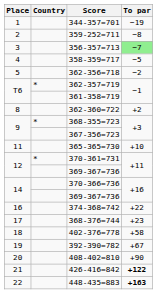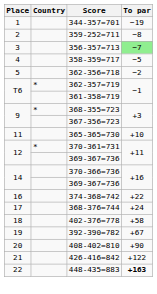 <table class="wikitable" style="font-size:95%;">
 <tr>
 <th>Place</th>
 <th>Country</th>
 <th>Score</th>
 <th>To par</th>
 </tr>
 <tr>
 <td align=center>1</td>
 <td></td>
 <td>344-357=701</td>
 <td align=center>−19</td>
 </tr>
 <tr>
 <td align=center>2</td>
 <td></td>
 <td>359-252=711</td>
 <td align=center>−8</td>
 </tr>
 <tr>
 <td align=center>3</td>
 <td></td>
 <td>356-357=713</td>
 <td align=center style="background: lightgreen;">−7</td>
 </tr>
 <tr>
 <td align=center>4</td>
 <td></td>
 <td>358-359=717</td>
 <td align=center>−5</td>
 </tr>
 <tr>
 <td align=center>5</td>
 <td></td>
 <td>362-356=718</td>
 <td align=center>−2</td>
 </tr>
 <tr>
 <td rowspan="2" align="center">T6</td>
 <td> *</td>
 <td>362-357=719</td>
 <td rowspan="2" align="center">−1</td>
 </tr>
 <tr>
 <td></td>
 <td>361-358=719</td>
 </tr>
 <tr>
-<td align="center">8</td>
-<td></td>
-<td>362-360=722</td>
-<td align="center">+2</td>
-</tr>
-<tr>
 <td rowspan="2" align="center">9</td>
 <td> *</td>
 <td>368-355=723</td>
 <td rowspan="2" align="center">+3</td>
 </tr>
 <tr>
 <td></td>
 <td>367-356=723</td>
 </tr>
 <tr>
 <td align="center">11</td>
 <td></td>
 <td>365-365=730</td>
 <td align="center">+10</td>
 </tr>
 <tr>
 <td rowspan="2" align="center">12</td>
 <td> *</td>
 <td>370-361=731</td>
 <td rowspan="2" align="center">+11</td>
 </tr>
 <tr>
 <td></td>
 <td>369-367=736</td>
 </tr>
 <tr>
 <td rowspan="2" align="center">14</td>
 <td></td>
 <td>370-366=736</td>
 <td rowspan="2" align="center">+16</td>
 </tr>
 <tr>
 <td></td>
 <td>369-367=736</td>
 </tr>
 <tr>
 <td align="center">16</td>
 <td></td>
 <td>374-368=742</td>
 <td align="center">+22</td>
 </tr>
 <tr>
 <td align="center">17</td>
 <td></td>
 <td>368-376=744</td>
-<td align="center">+23</td>
+<td align="center">+24</td>
 </tr>
 <tr>
 <td align="center">18</td>
 <td></td>
 <td>402-376=778</td>
 <td align="center">+58</td>
 </tr>
 <tr>
 <td align="center">19</td>
 <td></td>
 <td>392-390=782</td>
 <td align="center">+67</td>
 </tr>
 <tr>
 <td align="center">20</td>
 <td></td>
 <td>408-402=810</td>
 <td align="center">+90</td>
 </tr>
 <tr>
 <td align="center">21</td>
 <td></td>
 <td>426-416=842</td>
-<td align="center"><strong>+122</strong></td>
+<td align="center">+122</td>
 </tr>
 <tr>
 <td align="center">22</td>
 <td></td>
 <td>448-435=883</td>
 <td align="center"><strong>+163</strong></td>
 </tr>
 </table>
